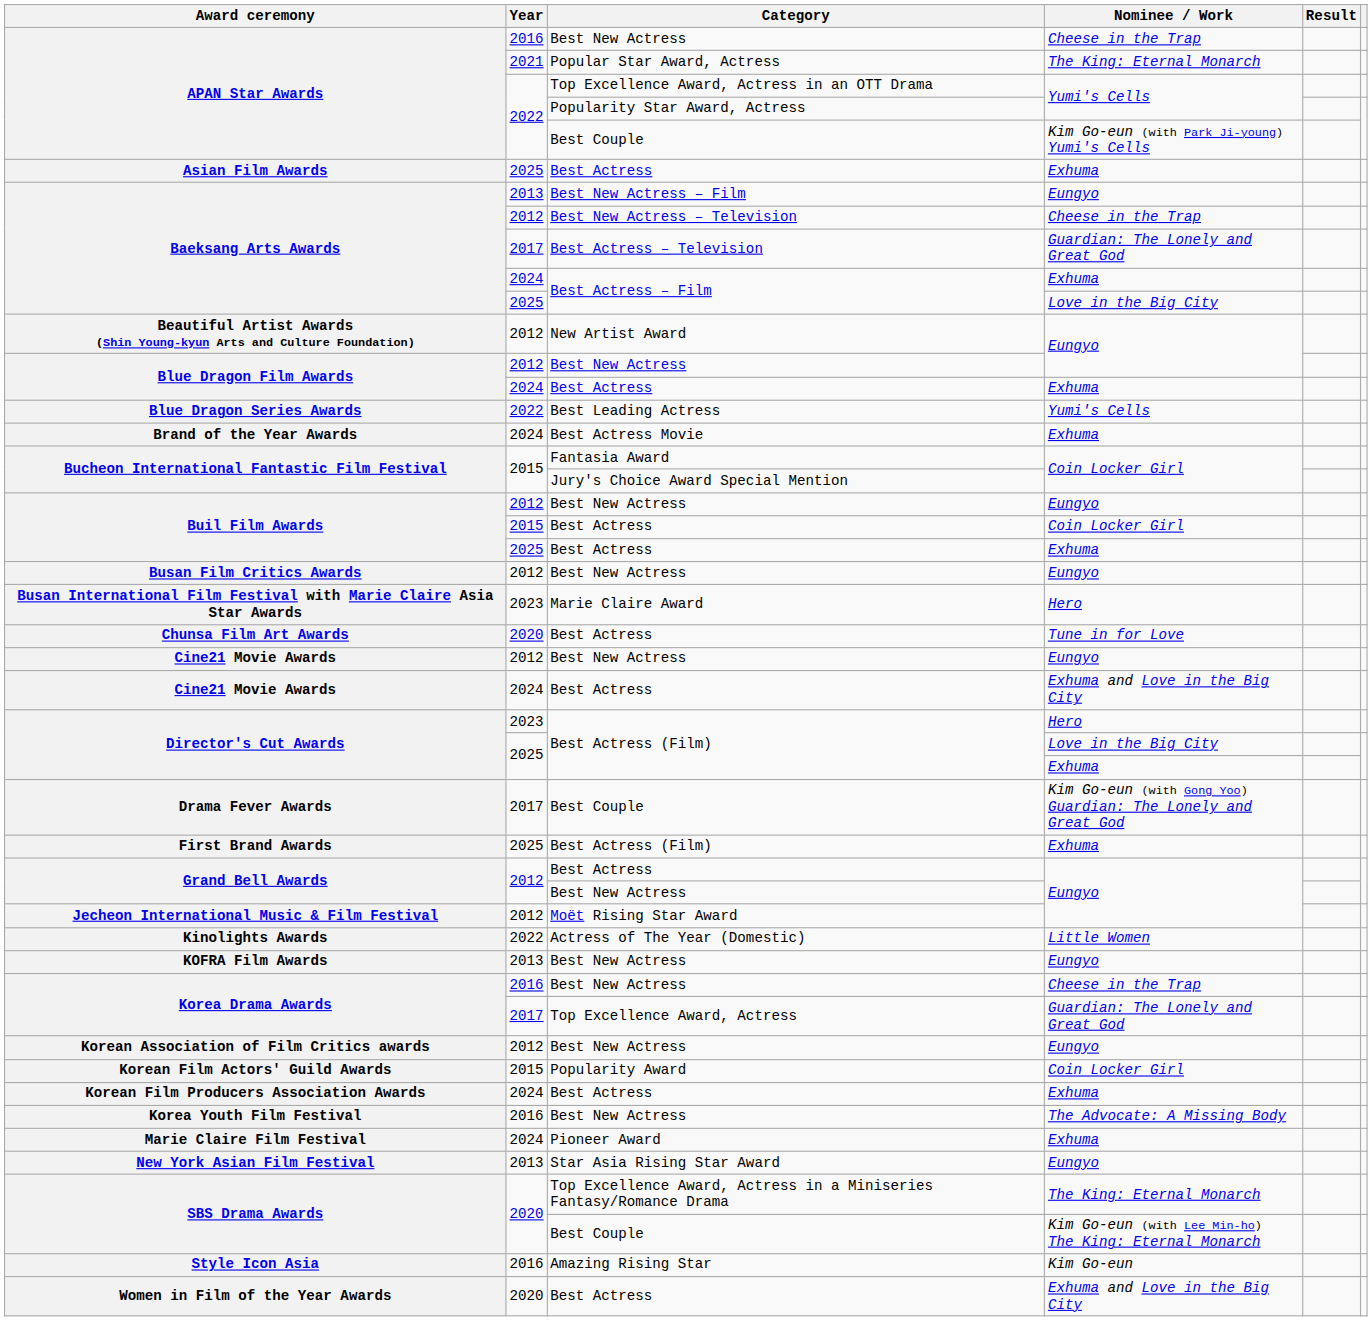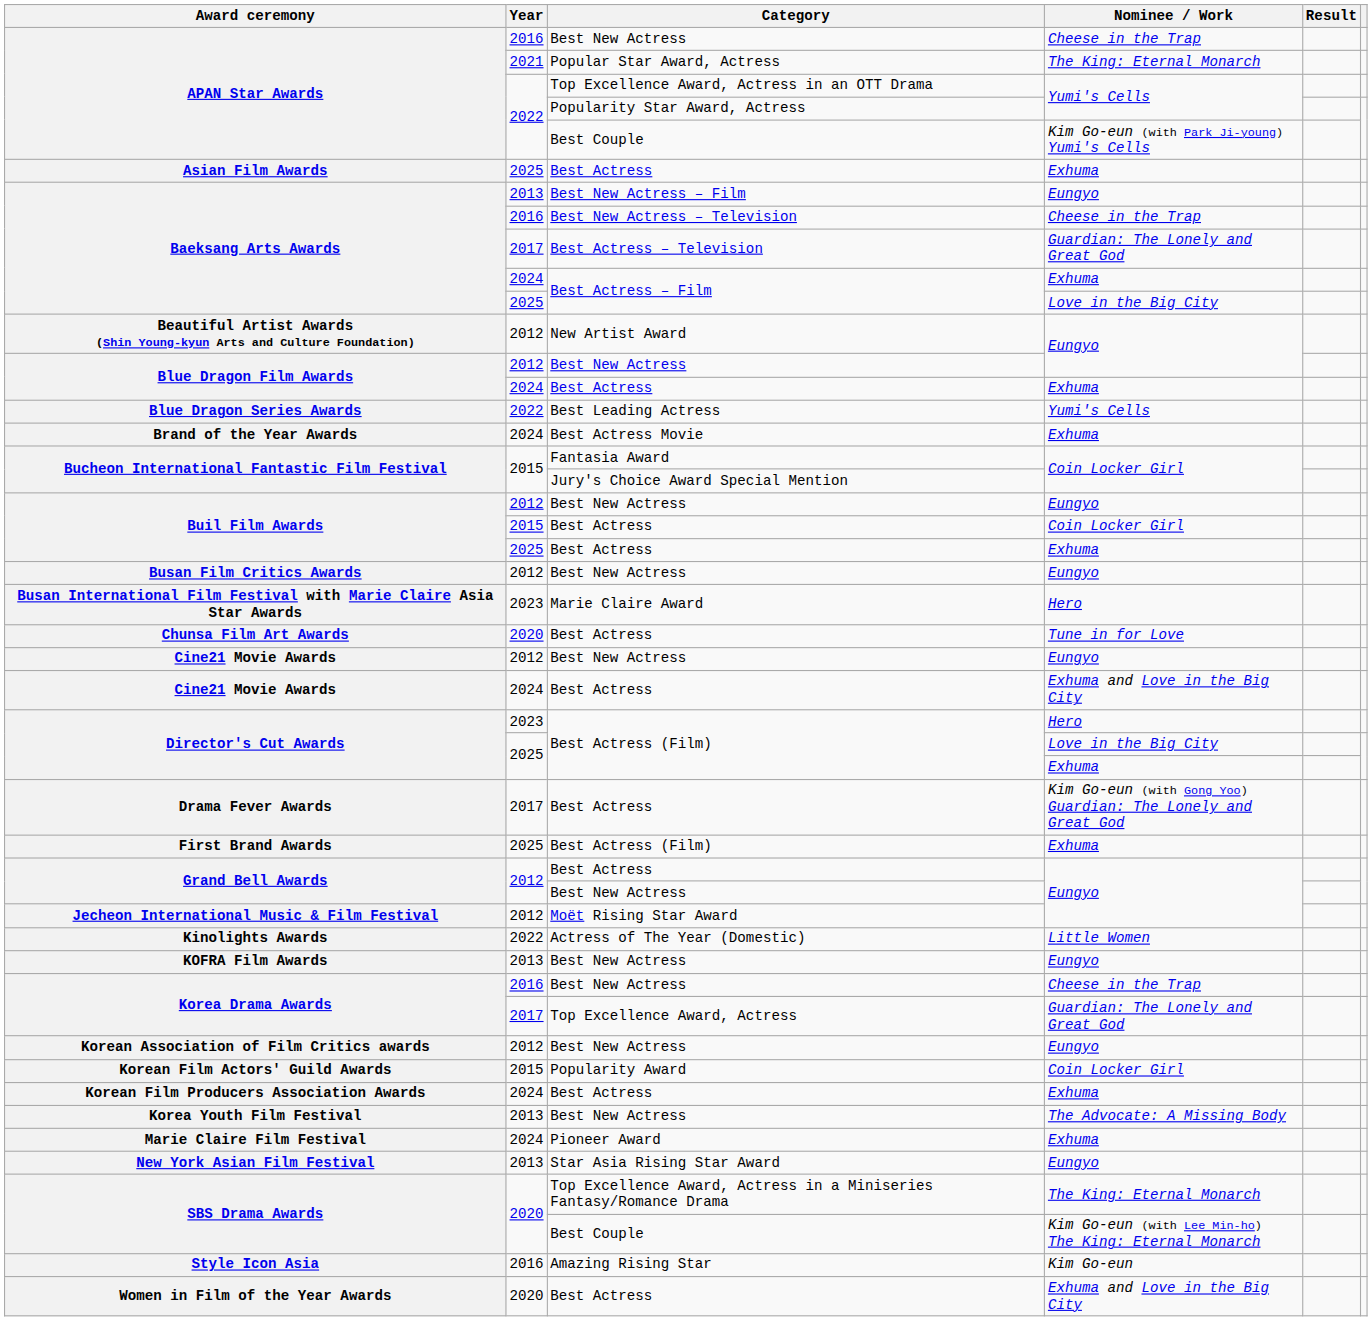 <table class="wikitable plainrowheaders sortable">
 <tr>
 <th scope="col">Award ceremony</th>
 <th scope="col">Year</th>
 <th scope="col">Category</th>
 <th scope="col">Nominee / Work</th>
 <th scope="col">Result</th>
 <th scope="col" class="unsortable"></th>
 </tr>
 <tr>
 <th scope="row"  rowspan="5"><a href='#'>APAN Star Awards</a></th>
 <td style="text-align:center"><a href='#'>2016</a></td>
 <td>Best New Actress</td>
 <td><a href='#'><em>Cheese in the Trap</em></a></td>
 <td></td>
 <td style="text-align:center"></td>
 </tr>
 <tr>
 <td style="text-align:center"><a href='#'>2021</a></td>
 <td>Popular Star Award, Actress</td>
 <td><em><a href='#'>The King: Eternal Monarch</a></em></td>
 <td></td>
 <td style="text-align:center"></td>
 </tr>
 <tr>
 <td style="text-align:center" rowspan="3"><a href='#'>2022</a></td>
 <td>Top Excellence Award, Actress in an OTT Drama</td>
 <td rowspan="2"><em><a href='#'>Yumi's Cells</a></em></td>
 <td></td>
 <td style="text-align:center"></td>
 </tr>
 <tr>
 <td>Popularity Star Award, Actress</td>
 <td></td>
 <td style="text-align:center" rowspan="2"></td>
 </tr>
 <tr>
 <td>Best Couple</td>
 <td><em>Kim Go-eun</em> <small>(with <a href='#'>Park Ji-young</a>)</small><br><em><a href='#'>Yumi's Cells</a></em></td>
 <td></td>
 </tr>
 <tr>
 <th scope="row"><a href='#'>Asian Film Awards</a></th>
 <td style="text-align:center"><a href='#'>2025</a></td>
 <td><a href='#'>Best Actress</a></td>
 <td><em><a href='#'>Exhuma</a></em></td>
 <td></td>
 <td style="text-align:center"></td>
 </tr>
 <tr>
 <th rowspan="5" scope="row"><a href='#'>Baeksang Arts Awards</a></th>
 <td style="text-align:center"><a href='#'>2013</a></td>
 <td><a href='#'>Best New Actress – Film</a></td>
 <td><em><a href='#'>Eungyo</a></em></td>
 <td></td>
 <td style="text-align:center"></td>
 </tr>
 <tr>
-<td style="text-align:center"><a href='#'>2012</a></td>
+<td style="text-align:center"><a href='#'>2016</a></td>
 <td><a href='#'>Best New Actress – Television</a></td>
 <td><a href='#'><em>Cheese in the Trap</em></a></td>
 <td></td>
 <td style="text-align:center"></td>
 </tr>
 <tr>
 <td style="text-align:center"><a href='#'>2017</a></td>
 <td><a href='#'>Best Actress – Television</a></td>
 <td><em><a href='#'>Guardian: The Lonely and Great God</a></em></td>
 <td></td>
 <td style="text-align:center"></td>
 </tr>
 <tr>
 <td style="text-align:center"><a href='#'>2024</a></td>
 <td rowspan="2"><a href='#'>Best Actress – Film</a></td>
 <td><em><a href='#'>Exhuma</a></em></td>
 <td></td>
 <td style="text-align:center"></td>
 </tr>
 <tr>
 <td style="text-align:center"><a href='#'>2025</a></td>
 <td><em><a href='#'>Love in the Big City</a></em></td>
 <td></td>
 <td style="text-align:center"></td>
 </tr>
 <tr>
 <th scope="row">Beautiful Artist Awards <br><small>(<a href='#'>Shin Young-kyun</a> Arts and Culture Foundation)</small></th>
 <td style="text-align:center">2012</td>
 <td>New Artist Award</td>
 <td rowspan="2"><em><a href='#'>Eungyo</a></em></td>
 <td></td>
 <td style="text-align:center"></td>
 </tr>
 <tr>
 <th rowspan="2" scope="row"><a href='#'>Blue Dragon Film Awards</a></th>
 <td style="text-align:center"><a href='#'>2012</a></td>
 <td><a href='#'>Best New Actress</a></td>
 <td></td>
 <td style="text-align:center"></td>
 </tr>
 <tr>
 <td style="text-align:center"><a href='#'>2024</a></td>
 <td><a href='#'>Best Actress</a></td>
 <td><em><a href='#'>Exhuma</a></em></td>
 <td></td>
 <td style="text-align:center"></td>
 </tr>
 <tr>
 <th scope="row"><a href='#'>Blue Dragon Series Awards</a></th>
 <td style="text-align:center"><a href='#'>2022</a></td>
 <td>Best Leading Actress</td>
 <td><em><a href='#'>Yumi's Cells</a></em></td>
 <td></td>
 <td style="text-align:center"></td>
 </tr>
 <tr>
 <th scope="row">Brand of the Year Awards</th>
 <td style="text-align:center">2024</td>
 <td>Best Actress Movie</td>
 <td><em><a href='#'>Exhuma</a></em></td>
 <td></td>
 <td style="text-align:center"></td>
 </tr>
 <tr>
 <th scope="row"  rowspan="2"><a href='#'>Bucheon International Fantastic Film Festival</a></th>
 <td style="text-align:center" rowspan="2">2015</td>
 <td>Fantasia Award</td>
 <td rowspan="2"><em><a href='#'>Coin Locker Girl</a></em></td>
 <td></td>
 <td style="text-align:center"></td>
 </tr>
 <tr>
 <td>Jury's Choice Award Special Mention</td>
 <td></td>
 <td style="text-align:center"></td>
 </tr>
 <tr>
 <th scope="row"  rowspan="3"><a href='#'>Buil Film Awards</a></th>
 <td style="text-align:center"><a href='#'>2012</a></td>
 <td>Best New Actress</td>
 <td><em><a href='#'>Eungyo</a></em></td>
 <td></td>
 <td style="text-align:center"></td>
 </tr>
 <tr>
 <td style="text-align:center"><a href='#'>2015</a></td>
 <td>Best Actress</td>
 <td><em><a href='#'>Coin Locker Girl</a></em></td>
 <td></td>
 <td></td>
 </tr>
 <tr>
 <td style="text-align:center"><a href='#'>2025</a></td>
 <td>Best Actress</td>
 <td><em><a href='#'>Exhuma</a></em></td>
 <td></td>
 <td style="text-align:center"></td>
 </tr>
 <tr>
 <th scope="row"><a href='#'>Busan Film Critics Awards</a></th>
 <td style="text-align:center">2012</td>
 <td>Best New Actress</td>
 <td><em><a href='#'>Eungyo</a></em></td>
 <td></td>
 <td style="text-align:center"></td>
 </tr>
 <tr>
 <th scope="row"><a href='#'>Busan International Film Festival</a> with <a href='#'>Marie Claire</a> Asia Star Awards</th>
 <td style="text-align:center">2023</td>
 <td>Marie Claire Award</td>
 <td><em><a href='#'>Hero</a></em></td>
 <td></td>
 <td style="text-align:center"></td>
 </tr>
 <tr>
 <th scope="row"><a href='#'>Chunsa Film Art Awards</a></th>
 <td style="text-align:center"><a href='#'>2020</a></td>
 <td>Best Actress</td>
 <td><em><a href='#'>Tune in for Love</a></em></td>
 <td></td>
 <td style="text-align:center"></td>
 </tr>
 <tr>
 <th scope="row"><a href='#'>Cine21</a> Movie Awards</th>
 <td style="text-align:center">2012</td>
 <td>Best New Actress</td>
 <td><em><a href='#'>Eungyo</a></em></td>
 <td></td>
 <td style="text-align:center"></td>
 </tr>
 <tr>
 <th scope="row"><a href='#'>Cine21</a> Movie Awards</th>
 <td style="text-align:center">2024</td>
 <td>Best Actress</td>
 <td><em><a href='#'>Exhuma</a> and <a href='#'>Love in the Big City</a></em></td>
 <td></td>
 <td style="text-align:center"></td>
 </tr>
 <tr>
 <th scope="row" rowspan="3"><a href='#'>Director's Cut Awards</a></th>
 <td style="text-align:center">2023</td>
 <td rowspan="3">Best Actress (Film)</td>
 <td><em><a href='#'>Hero</a></em></td>
 <td></td>
 <td style="text-align:center"></td>
 </tr>
 <tr>
 <td style="text-align:center" rowspan="2">2025</td>
 <td><em><a href='#'>Love in the Big City</a></em></td>
 <td></td>
 <td style="text-align:center" rowspan="2"></td>
 </tr>
 <tr>
 <td><em><a href='#'>Exhuma</a></em></td>
 <td></td>
 </tr>
 <tr>
 <th scope="row">Drama Fever Awards</th>
 <td style="text-align:center">2017</td>
-<td>Best Couple</td>
+<td>Best Actress</td>
 <td><em>Kim Go-eun</em> <small>(with <a href='#'>Gong Yoo</a>)</small> <br> <em><a href='#'>Guardian: The Lonely and Great God</a></em></td>
 <td></td>
 <td style="text-align:center"></td>
 </tr>
 <tr>
 <th scope="row">First Brand Awards</th>
 <td style="text-align:center">2025</td>
 <td>Best Actress (Film)</td>
 <td><em><a href='#'>Exhuma</a></em></td>
 <td></td>
 <td style="text-align:center"></td>
 </tr>
 <tr>
 <th scope="row"  rowspan="2"><a href='#'>Grand Bell Awards</a></th>
 <td style="text-align:center" rowspan="2"><a href='#'>2012</a></td>
 <td>Best Actress</td>
 <td rowspan="3"><em><a href='#'>Eungyo</a></em></td>
 <td></td>
 <td style="text-align:center" rowspan="2"></td>
 </tr>
 <tr>
 <td>Best New Actress</td>
 <td></td>
 </tr>
 <tr>
 <th scope="row"><a href='#'>Jecheon International Music & Film Festival</a></th>
 <td style="text-align:center">2012</td>
 <td><a href='#'>Moët</a> Rising Star Award</td>
 <td></td>
 <td style="text-align:center"></td>
 </tr>
 <tr>
 <th scope="row">Kinolights Awards</th>
 <td style="text-align:center">2022</td>
 <td>Actress of The Year (Domestic)</td>
 <td><em><a href='#'>Little Women</a></em></td>
 <td></td>
 <td style="text-align:center"></td>
 </tr>
 <tr>
 <th scope="row">KOFRA Film Awards </th>
 <td style="text-align:center">2013</td>
 <td>Best New Actress</td>
 <td><em><a href='#'>Eungyo</a></em></td>
 <td></td>
 <td style="text-align:center"></td>
 </tr>
 <tr>
 <th scope="row" rowspan="2"><a href='#'>Korea Drama Awards</a></th>
 <td style="text-align:center"><a href='#'>2016</a></td>
 <td>Best New Actress</td>
 <td><em><a href='#'>Cheese in the Trap</a></em></td>
 <td></td>
 <td style="text-align:center"></td>
 </tr>
 <tr>
 <td style="text-align:center"><a href='#'>2017</a></td>
 <td>Top Excellence Award, Actress</td>
 <td><em><a href='#'>Guardian: The Lonely and Great God</a></em></td>
 <td></td>
 <td style="text-align:center"></td>
 </tr>
 <tr>
 <th scope="row">Korean Association of Film Critics awards</th>
 <td style="text-align:center">2012</td>
 <td>Best New Actress</td>
 <td><em><a href='#'>Eungyo</a></em></td>
 <td></td>
 <td style="text-align:center"></td>
 </tr>
 <tr>
 <th scope="row">Korean Film Actors' Guild Awards</th>
 <td style="text-align:center">2015</td>
 <td>Popularity Award</td>
 <td><em><a href='#'>Coin Locker Girl</a></em></td>
 <td></td>
 <td style="text-align:center"></td>
 </tr>
 <tr>
 <th scope="row">Korean Film Producers Association Awards</th>
 <td style="text-align:center">2024</td>
 <td>Best Actress</td>
 <td><em><a href='#'>Exhuma</a></em></td>
 <td></td>
 <td style="text-align:center"></td>
 </tr>
 <tr>
 <th scope="row">Korea Youth Film Festival</th>
-<td style="text-align:center">2016</td>
+<td style="text-align:center">2013</td>
 <td>Best New Actress</td>
 <td><em><a href='#'>The Advocate: A Missing Body</a></em></td>
 <td></td>
 <td style="text-align:center"></td>
 </tr>
 <tr>
 <th scope="row">Marie Claire Film Festival</th>
 <td style="text-align:center">2024</td>
 <td>Pioneer Award</td>
 <td><em><a href='#'>Exhuma</a></em></td>
 <td></td>
 <td style="text-align:center"></td>
 </tr>
 <tr>
 <th scope="row"><a href='#'>New York Asian Film Festival</a></th>
 <td style="text-align:center">2013</td>
 <td>Star Asia Rising Star Award</td>
 <td><em><a href='#'>Eungyo</a></em></td>
 <td></td>
 <td style="text-align:center"></td>
 </tr>
 <tr>
 <th scope="row"  rowspan="2"><a href='#'>SBS Drama Awards</a></th>
 <td style="text-align:center" rowspan="2"><a href='#'>2020</a></td>
 <td>Top Excellence Award, Actress in a Miniseries Fantasy/Romance Drama</td>
 <td><em><a href='#'>The King: Eternal Monarch</a></em></td>
 <td></td>
 <td style="text-align:center"></td>
 </tr>
 <tr>
 <td>Best Couple</td>
 <td><em>Kim Go-eun</em> <small>(with <a href='#'>Lee Min-ho</a>)</small> <br> <em><a href='#'>The King: Eternal Monarch</a></em></td>
 <td></td>
 <td style="text-align:center"></td>
 </tr>
 <tr>
 <th scope="row"><a href='#'>Style Icon Asia</a></th>
 <td style="text-align:center">2016</td>
 <td>Amazing Rising Star</td>
 <td><em>Kim Go-eun</em></td>
 <td></td>
 <td style="text-align:center"></td>
 </tr>
 <tr>
 <th scope="row">Women in Film of the Year Awards</th>
 <td style="text-align:center">2020</td>
 <td>Best Actress</td>
 <td><em><a href='#'>Exhuma</a> and <a href='#'>Love in the Big City</a></em></td>
 <td></td>
 <td style="text-align:center"></td>
 </tr>
 </table>
